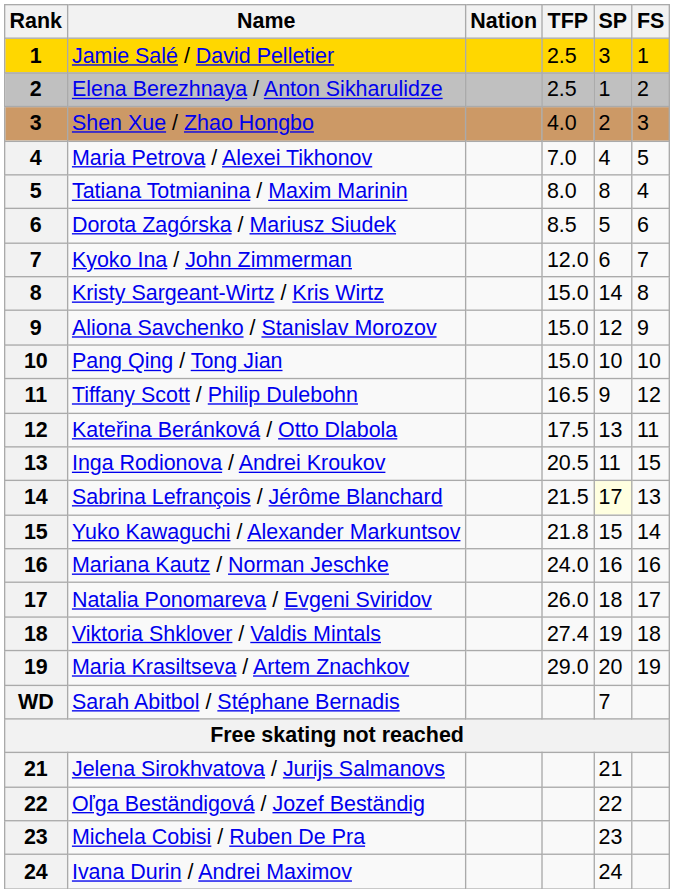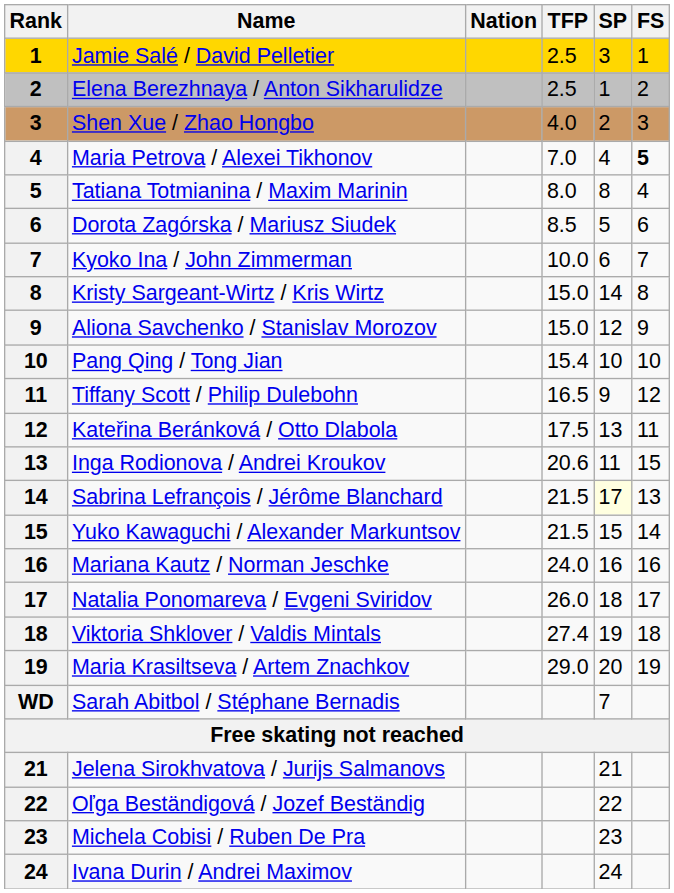 <table class="wikitable">
 <tr>
 <th>Rank</th>
 <th>Name</th>
 <th>Nation</th>
 <th>TFP</th>
 <th>SP</th>
 <th>FS</th>
 </tr>
 <tr bgcolor=gold>
 <td align=center><strong>1</strong></td>
 <td><a href='#'>Jamie Salé</a> / <a href='#'>David Pelletier</a></td>
 <td></td>
 <td>2.5</td>
 <td>3</td>
 <td>1</td>
 </tr>
 <tr bgcolor=silver>
 <td align=center><strong>2</strong></td>
 <td><a href='#'>Elena Berezhnaya</a> / <a href='#'>Anton Sikharulidze</a></td>
 <td></td>
 <td>2.5</td>
 <td>1</td>
 <td>2</td>
 </tr>
 <tr bgcolor=cc9966>
 <td align=center><strong>3</strong></td>
 <td><a href='#'>Shen Xue</a> / <a href='#'>Zhao Hongbo</a></td>
 <td></td>
 <td>4.0</td>
 <td>2</td>
 <td>3</td>
 </tr>
 <tr>
 <th>4</th>
 <td><a href='#'>Maria Petrova</a> / <a href='#'>Alexei Tikhonov</a></td>
 <td></td>
 <td>7.0</td>
 <td>4</td>
-<td>5</td>
+<td><strong>5</strong></td>
 </tr>
 <tr>
 <th>5</th>
 <td><a href='#'>Tatiana Totmianina</a> / <a href='#'>Maxim Marinin</a></td>
 <td></td>
 <td>8.0</td>
 <td>8</td>
 <td>4</td>
 </tr>
 <tr>
 <th>6</th>
 <td><a href='#'>Dorota Zagórska</a> / <a href='#'>Mariusz Siudek</a></td>
 <td></td>
 <td>8.5</td>
 <td>5</td>
 <td>6</td>
 </tr>
 <tr>
 <th>7</th>
 <td><a href='#'>Kyoko Ina</a> / <a href='#'>John Zimmerman</a></td>
 <td></td>
-<td>12.0</td>
+<td>10.0</td>
 <td>6</td>
 <td>7</td>
 </tr>
 <tr>
 <th>8</th>
 <td><a href='#'>Kristy Sargeant-Wirtz</a> / <a href='#'>Kris Wirtz</a></td>
 <td></td>
 <td>15.0</td>
 <td>14</td>
 <td>8</td>
 </tr>
 <tr>
 <th>9</th>
 <td><a href='#'>Aliona Savchenko</a> / <a href='#'>Stanislav Morozov</a></td>
 <td></td>
 <td>15.0</td>
 <td>12</td>
 <td>9</td>
 </tr>
 <tr>
 <th>10</th>
 <td><a href='#'>Pang Qing</a> / <a href='#'>Tong Jian</a></td>
 <td></td>
-<td>15.0</td>
+<td>15.4</td>
 <td>10</td>
 <td>10</td>
 </tr>
 <tr>
 <th>11</th>
 <td><a href='#'>Tiffany Scott</a> / <a href='#'>Philip Dulebohn</a></td>
 <td></td>
 <td>16.5</td>
 <td>9</td>
 <td>12</td>
 </tr>
 <tr>
 <th>12</th>
 <td><a href='#'>Kateřina Beránková</a> / <a href='#'>Otto Dlabola</a></td>
 <td></td>
 <td>17.5</td>
 <td>13</td>
 <td>11</td>
 </tr>
 <tr>
 <th>13</th>
 <td><a href='#'>Inga Rodionova</a> / <a href='#'>Andrei Kroukov</a></td>
 <td></td>
-<td>20.5</td>
+<td>20.6</td>
 <td>11</td>
 <td>15</td>
 </tr>
 <tr>
 <th>14</th>
 <td><a href='#'>Sabrina Lefrançois</a> / <a href='#'>Jérôme Blanchard</a></td>
 <td></td>
 <td>21.5</td>
 <td style="background: lightyellow;">17</td>
 <td>13</td>
 </tr>
 <tr>
 <th>15</th>
 <td><a href='#'>Yuko Kawaguchi</a> / <a href='#'>Alexander Markuntsov</a></td>
 <td></td>
-<td>21.8</td>
+<td>21.5</td>
 <td>15</td>
 <td>14</td>
 </tr>
 <tr>
 <th>16</th>
 <td><a href='#'>Mariana Kautz</a> / <a href='#'>Norman Jeschke</a></td>
 <td></td>
 <td>24.0</td>
 <td>16</td>
 <td>16</td>
 </tr>
 <tr>
 <th>17</th>
 <td><a href='#'>Natalia Ponomareva</a> / <a href='#'>Evgeni Sviridov</a></td>
 <td></td>
 <td>26.0</td>
 <td>18</td>
 <td>17</td>
 </tr>
 <tr>
 <th>18</th>
 <td><a href='#'>Viktoria Shklover</a> / <a href='#'>Valdis Mintals</a></td>
 <td></td>
 <td>27.4</td>
 <td>19</td>
 <td>18</td>
 </tr>
 <tr>
 <th>19</th>
 <td><a href='#'>Maria Krasiltseva</a> / <a href='#'>Artem Znachkov</a></td>
 <td></td>
 <td>29.0</td>
 <td>20</td>
 <td>19</td>
 </tr>
 <tr>
 <th>WD</th>
 <td><a href='#'>Sarah Abitbol</a> / <a href='#'>Stéphane Bernadis</a></td>
 <td></td>
 <td></td>
 <td>7</td>
 <td></td>
 </tr>
 <tr>
 <th colspan=6>Free skating not reached</th>
 </tr>
 <tr>
 <th>21</th>
 <td><a href='#'>Jelena Sirokhvatova</a> / <a href='#'>Jurijs Salmanovs</a></td>
 <td></td>
 <td></td>
 <td>21</td>
 <td></td>
 </tr>
 <tr>
 <th>22</th>
 <td><a href='#'>Oľga Beständigová</a> / <a href='#'>Jozef Beständig</a></td>
 <td></td>
 <td></td>
 <td>22</td>
 <td></td>
 </tr>
 <tr>
 <th>23</th>
 <td><a href='#'>Michela Cobisi</a> / <a href='#'>Ruben De Pra</a></td>
 <td></td>
 <td></td>
 <td>23</td>
 <td></td>
 </tr>
 <tr>
 <th>24</th>
 <td><a href='#'>Ivana Durin</a> / <a href='#'>Andrei Maximov</a></td>
 <td></td>
 <td></td>
 <td>24</td>
 <td></td>
 </tr>
 </table>
